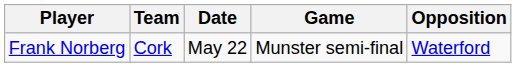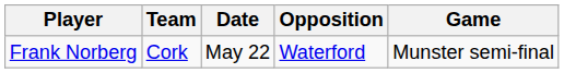 <table class="wikitable">
 <tr>
 <th>Player</th>
 <th>Team</th>
 <th>Date</th>
+<th>Opposition</th>
 <th>Game</th>
-<th>Opposition</th>
 </tr>
 <tr>
 <td><a href='#'>Frank Norberg</a></td>
 <td><a href='#'>Cork</a></td>
 <td>May 22</td>
+<td><a href='#'>Waterford</a></td>
 <td>Munster semi-final</td>
-<td><a href='#'>Waterford</a></td>
 </tr>
 </table>
